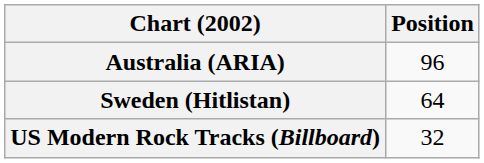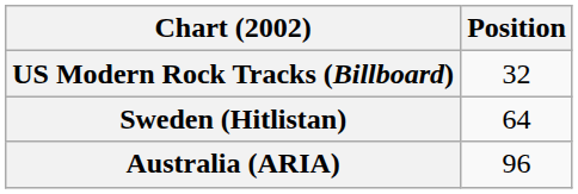 <table class="wikitable sortable plainrowheaders" style="text-align:center">
 <tr>
 <th scope="col">Chart (2002)</th>
 <th scope="col">Position</th>
 </tr>
 <tr>
-<th scope="row">Australia (ARIA)</th>
-<td>96</td>
+<th scope="row">US Modern Rock Tracks (<em>Billboard</em>)</th>
+<td>32</td>
 </tr>
 <tr>
 <th scope="row">Sweden (Hitlistan)</th>
 <td>64</td>
 </tr>
 <tr>
-<th scope="row">US Modern Rock Tracks (<em>Billboard</em>)</th>
-<td>32</td>
+<th scope="row">Australia (ARIA)</th>
+<td>96</td>
 </tr>
 </table>
